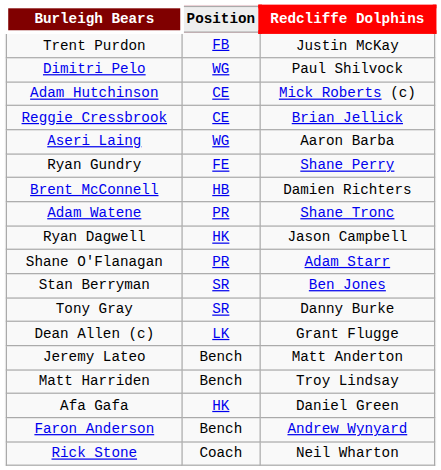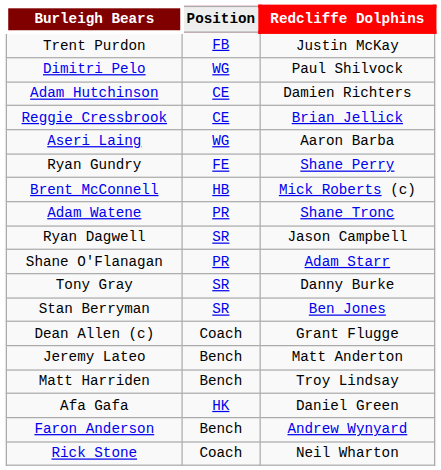 <table class="wikitable" style="float:right; font-size:90%; text-align:center; margin-left:1em;">
 <tr style="background:#f03;">
 <th align="centre" width="136" style="border: 3px solid white; background: maroon; color: white">Burleigh Bears</th>
 <th align="center" style="background: #eeeeee; color: black">Position</th>
 <th align="centre" width="136" style="border: 3px solid red; background: red; color: white">Redcliffe Dolphins</th>
 </tr>
 <tr>
 <td>Trent Purdon</td>
 <td><a href='#'>FB</a></td>
 <td>Justin McKay</td>
 </tr>
 <tr>
 <td><a href='#'>Dimitri Pelo</a></td>
 <td><a href='#'>WG</a></td>
 <td>Paul Shilvock</td>
 </tr>
 <tr>
 <td><a href='#'>Adam Hutchinson</a></td>
 <td><a href='#'>CE</a></td>
-<td><a href='#'>Mick Roberts</a> (c)</td>
+<td>Damien Richters</td>
 </tr>
 <tr>
 <td><a href='#'>Reggie Cressbrook</a></td>
 <td><a href='#'>CE</a></td>
 <td><a href='#'>Brian Jellick</a></td>
 </tr>
 <tr>
 <td><a href='#'>Aseri Laing</a></td>
 <td><a href='#'>WG</a></td>
 <td>Aaron Barba</td>
 </tr>
 <tr>
 <td>Ryan Gundry</td>
 <td><a href='#'>FE</a></td>
 <td><a href='#'>Shane Perry</a></td>
 </tr>
 <tr>
 <td><a href='#'>Brent McConnell</a></td>
 <td><a href='#'>HB</a></td>
-<td>Damien Richters</td>
+<td><a href='#'>Mick Roberts</a> (c)</td>
 </tr>
 <tr>
 <td><a href='#'>Adam Watene</a></td>
 <td><a href='#'>PR</a></td>
 <td><a href='#'>Shane Tronc</a></td>
 </tr>
 <tr>
 <td>Ryan Dagwell</td>
-<td><a href='#'>HK</a></td>
+<td><a href='#'>SR</a></td>
 <td>Jason Campbell</td>
 </tr>
 <tr>
 <td>Shane O'Flanagan</td>
 <td><a href='#'>PR</a></td>
 <td><a href='#'>Adam Starr</a></td>
 </tr>
 <tr>
+<td>Tony Gray</td>
+<td><a href='#'>SR</a></td>
+<td>Danny Burke</td>
+</tr>
+<tr>
 <td>Stan Berryman</td>
 <td><a href='#'>SR</a></td>
 <td><a href='#'>Ben Jones</a></td>
 </tr>
 <tr>
-<td>Tony Gray</td>
-<td><a href='#'>SR</a></td>
-<td>Danny Burke</td>
-</tr>
-<tr>
 <td>Dean Allen (c)</td>
-<td><a href='#'>LK</a></td>
+<td>Coach</td>
 <td>Grant Flugge</td>
 </tr>
 <tr>
 <td>Jeremy Lateo</td>
 <td>Bench</td>
 <td>Matt Anderton</td>
 </tr>
 <tr>
 <td>Matt Harriden</td>
 <td>Bench</td>
 <td>Troy Lindsay</td>
 </tr>
 <tr>
 <td>Afa Gafa</td>
 <td><a href='#'>HK</a></td>
 <td>Daniel Green</td>
 </tr>
 <tr>
 <td><a href='#'>Faron Anderson</a></td>
 <td>Bench</td>
 <td><a href='#'>Andrew Wynyard</a></td>
 </tr>
 <tr>
 <td><a href='#'>Rick Stone</a></td>
 <td>Coach</td>
 <td>Neil Wharton</td>
 </tr>
 </table>
